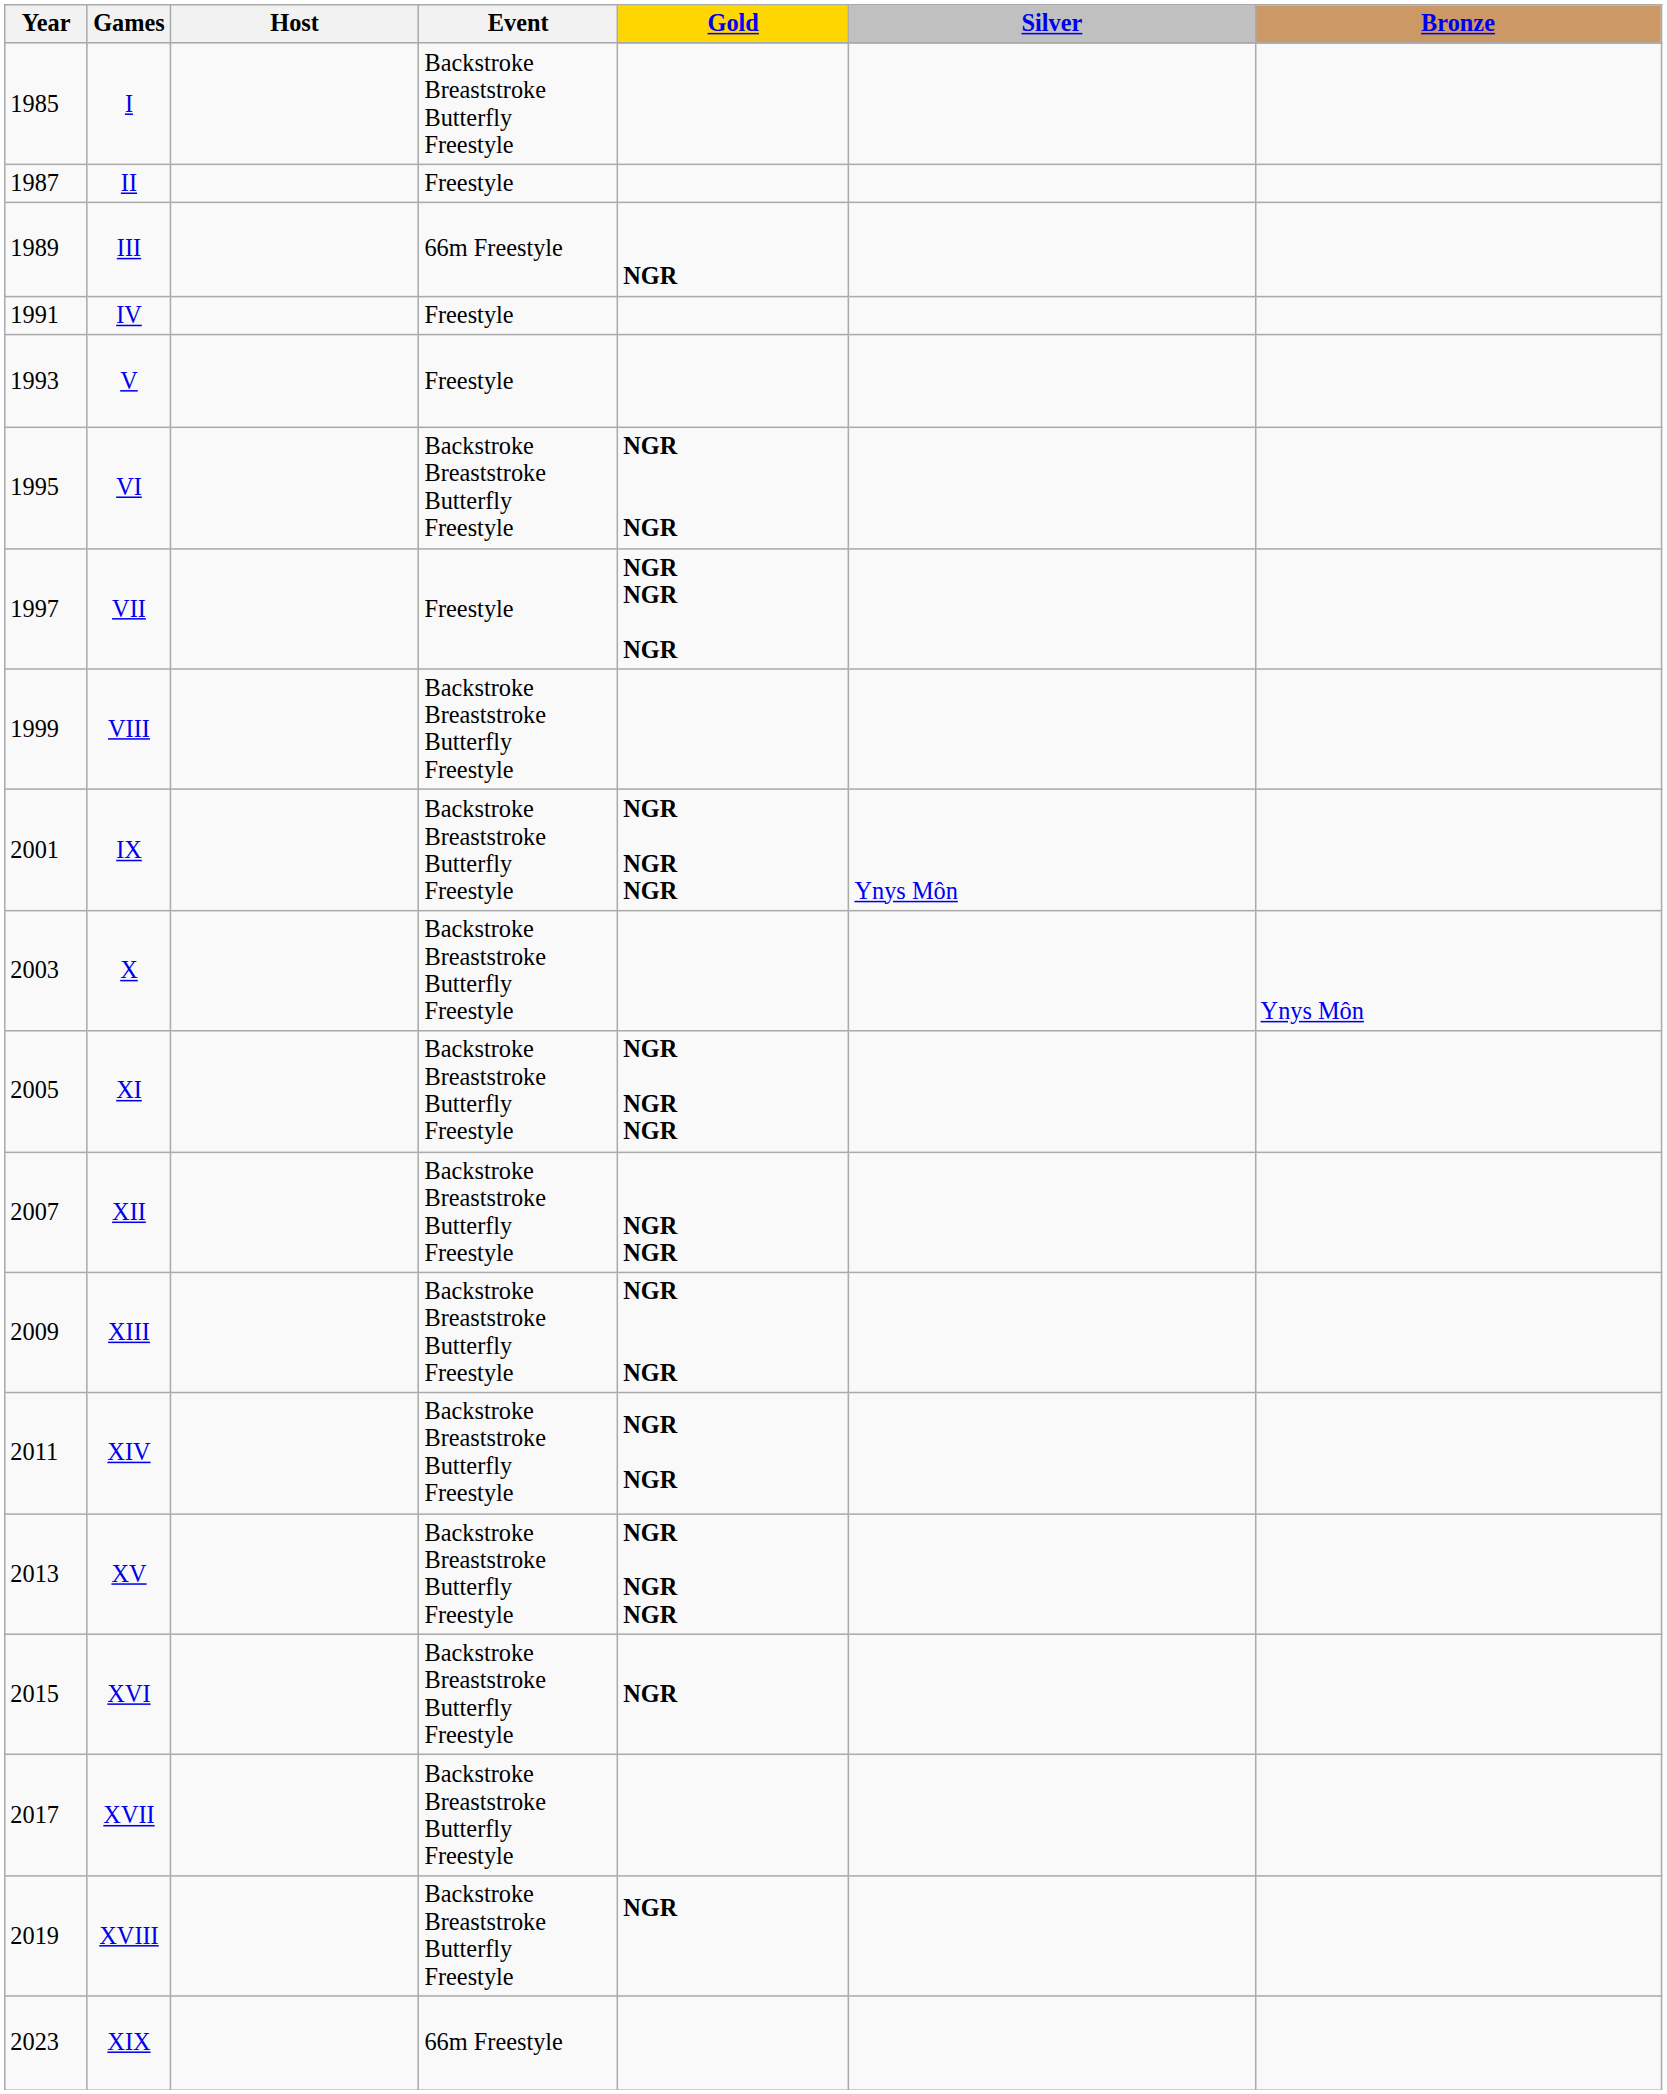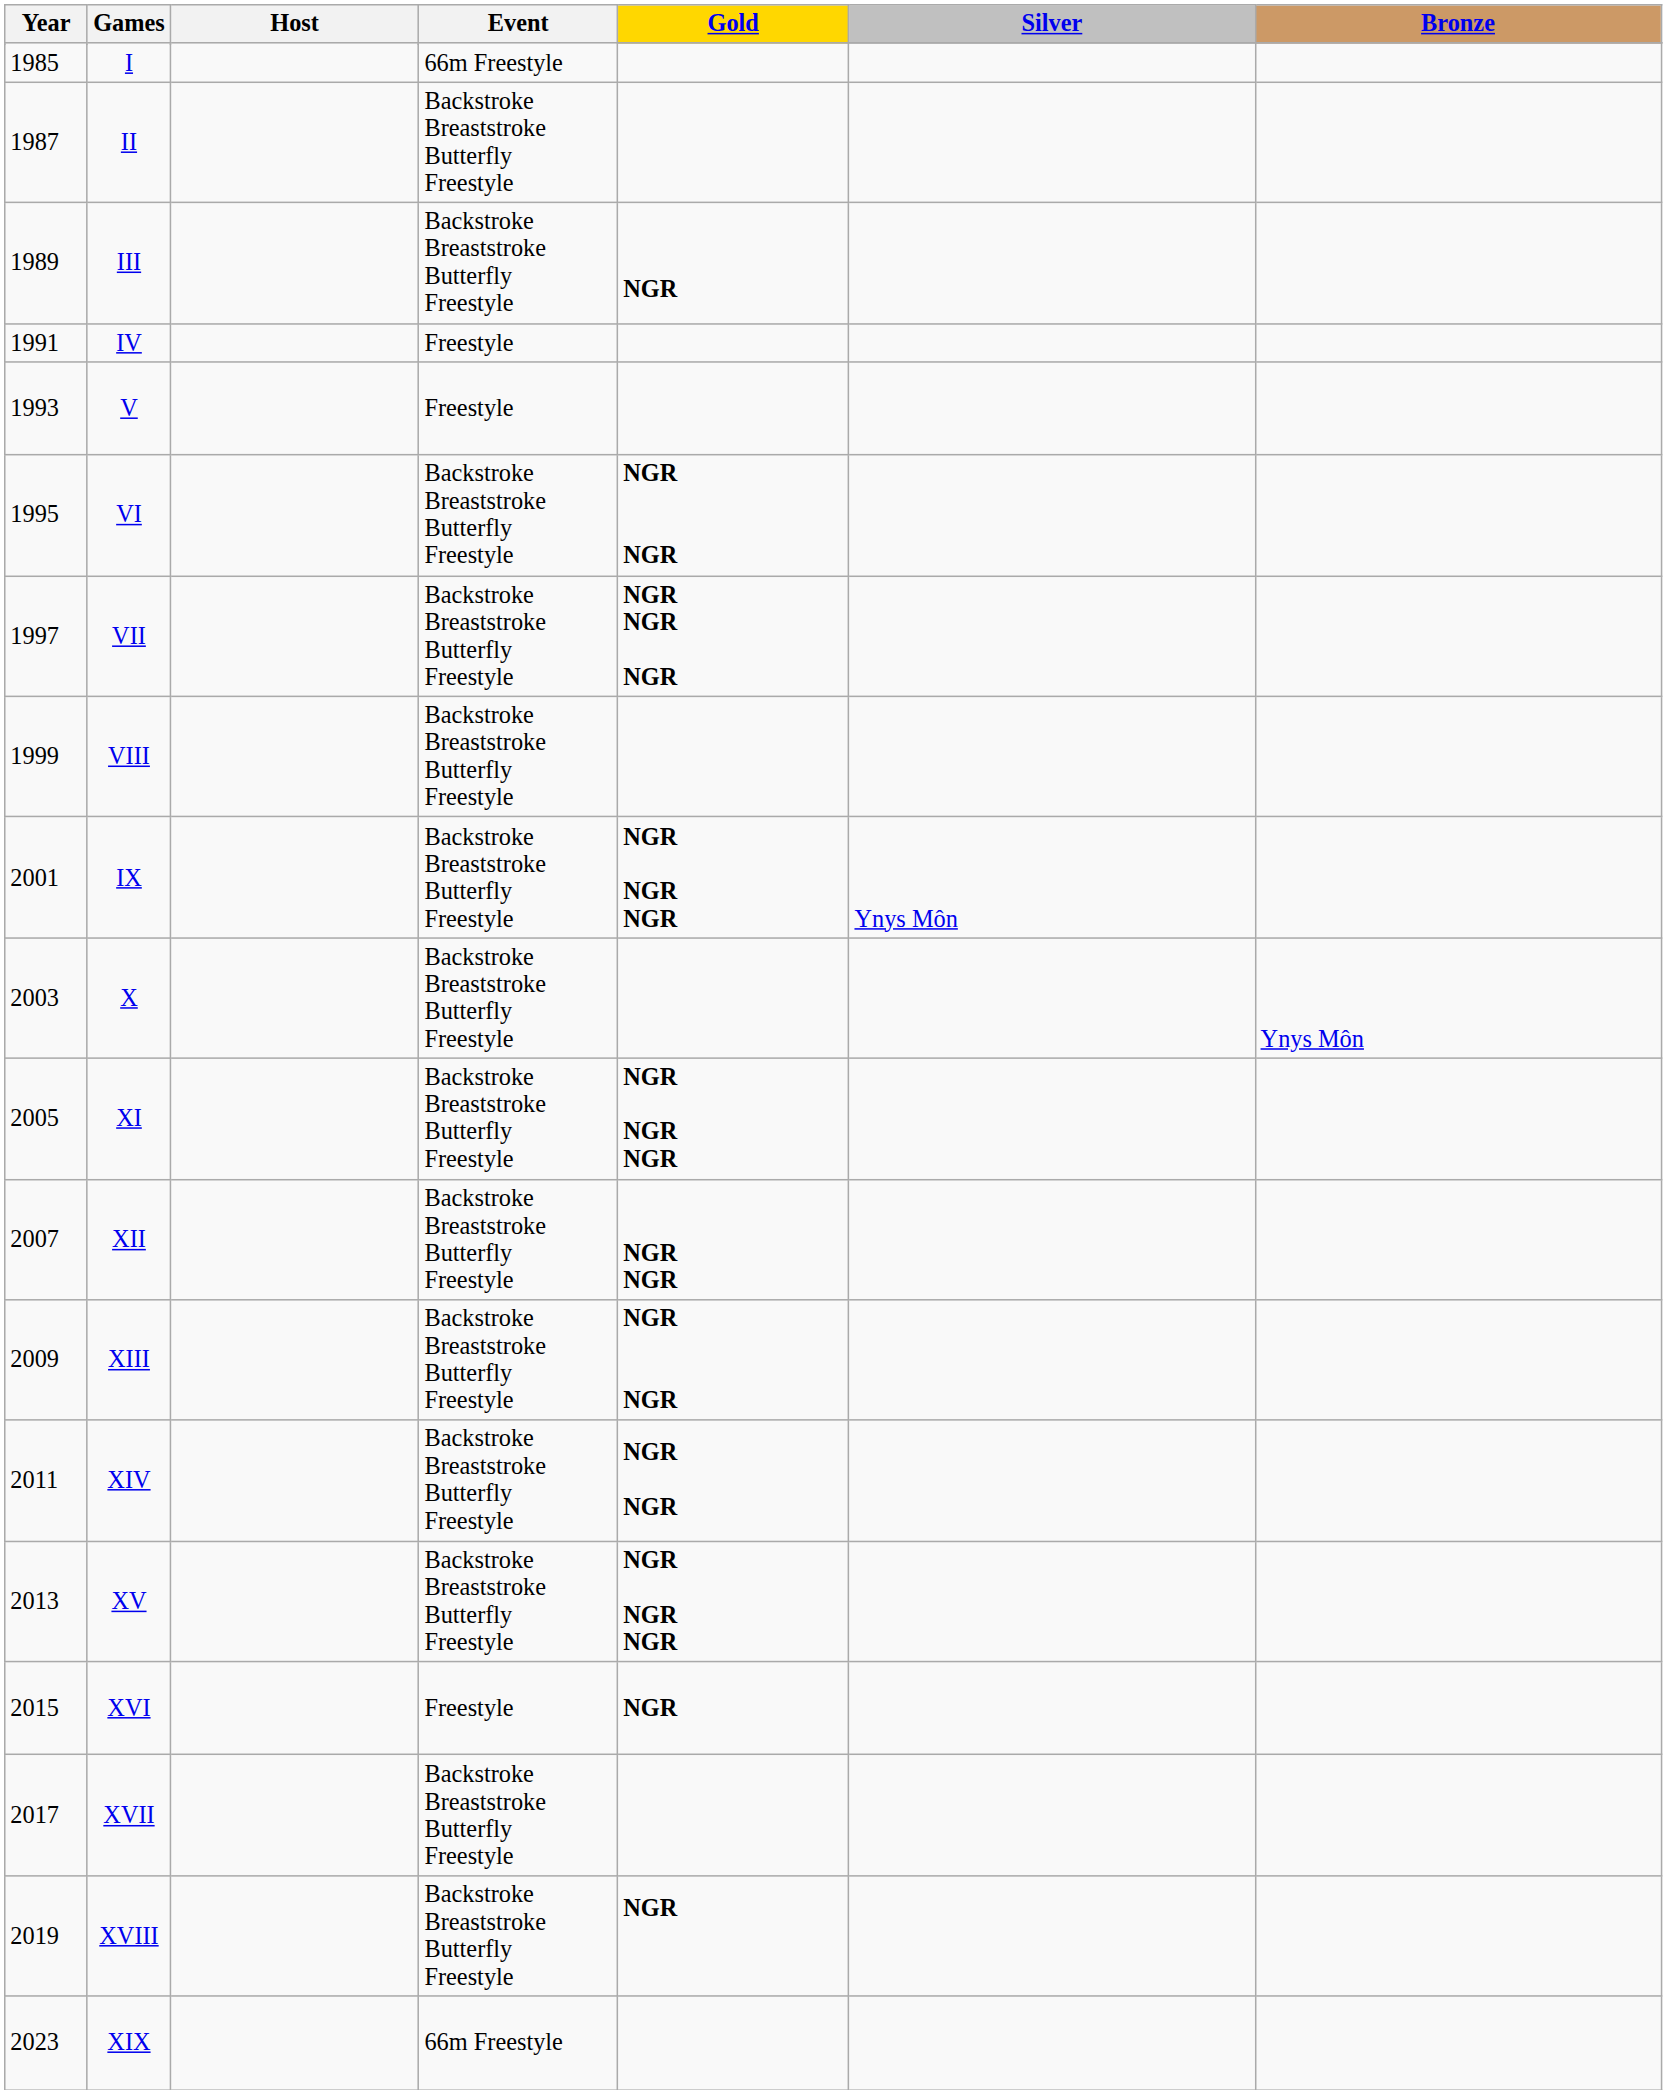 <table class="sortable wikitable collapsible collapsed">
 <tr>
 <th rowspan="2" style="width:5%;">Year</th>
 <th rowspan="2" style="width:5%;">Games</th>
 <th rowspan="2" style="width:15%;">Host</th>
 <th rowspan="2" style="width:12%;">Event</th>
 <th style="background-color: gold"><a href='#'>Gold</a></th>
 <th style="background-color: silver"><a href='#'>Silver</a></th>
 <th style="background-color: #CC9966"><a href='#'>Bronze</a></th>
 </tr>
 <tr>
 </tr>
 <tr>
 <td>1985</td>
 <td align=center><a href='#'>I</a></td>
 <td align="left"></td>
-<td>Backstroke <br> Breaststroke <br> Butterfly <br> Freestyle</td>
+<td>66m Freestyle</td>
 <td align="left"></td>
 <td align="left"></td>
 <td align="left"></td>
 </tr>
 <tr>
 <td>1987</td>
 <td align=center><a href='#'>II</a></td>
 <td align="left"></td>
-<td>Freestyle</td>
+<td>Backstroke <br> Breaststroke <br> Butterfly <br> Freestyle</td>
 <td align="left"></td>
 <td align="left"></td>
 <td align="left"></td>
 </tr>
 <tr>
 <td>1989</td>
 <td align=center><a href='#'>III</a></td>
 <td align="left"></td>
-<td>66m Freestyle</td>
+<td>Backstroke <br> Breaststroke <br> Butterfly <br> Freestyle</td>
 <td align="left"> <br>  <br>  <strong>NGR</strong> <br> </td>
 <td align="left"> <br>  <br>  <br> </td>
 <td align="left"> <br>  <br>  <br> </td>
 </tr>
 <tr>
 <td>1991</td>
 <td align=center><a href='#'>IV</a></td>
 <td align="left"></td>
 <td>Freestyle</td>
 <td align="left"></td>
 <td align="left"></td>
 <td align="left"></td>
 </tr>
 <tr>
 <td>1993</td>
 <td align=center><a href='#'>V</a></td>
 <td align="left"></td>
 <td>Freestyle</td>
 <td align="left"> <br>  <br>  <br> </td>
 <td align="left"> <br>  <br>  <br> </td>
 <td align="left"> <br>  <br>  <br> </td>
 </tr>
 <tr>
 <td>1995</td>
 <td align=center><a href='#'>VI</a></td>
 <td align="left"></td>
 <td>Backstroke <br> Breaststroke <br> Butterfly <br> Freestyle</td>
 <td align="left"> <strong>NGR</strong> <br>  <br>  <br>  <strong>NGR</strong></td>
 <td align="left"> <br>  <br>  <br> </td>
 <td align="left"> <br>  <br>  <br> </td>
 </tr>
 <tr>
 <td>1997</td>
 <td align=center><a href='#'>VII</a></td>
 <td align="left"></td>
-<td>Freestyle</td>
+<td>Backstroke <br> Breaststroke <br> Butterfly <br> Freestyle</td>
 <td align="left"> <strong>NGR</strong> <br>  <strong>NGR</strong> <br>  <br>  <strong>NGR</strong></td>
 <td align="left"> <br>  <br>  <br> </td>
 <td align="left"> <br>  <br>  <br> </td>
 </tr>
 <tr>
 <td>1999</td>
 <td align=center><a href='#'>VIII</a></td>
 <td align="left"></td>
 <td>Backstroke <br> Breaststroke <br> Butterfly <br> Freestyle</td>
 <td align="left"> <br>  <br>  <br> </td>
 <td align="left"> <br>  <br>  <br> </td>
 <td align="left"> <br>  <br>  <br> </td>
 </tr>
 <tr>
 <td>2001</td>
 <td align=center><a href='#'>IX</a></td>
 <td align="left"></td>
 <td>Backstroke <br> Breaststroke <br> Butterfly <br> Freestyle</td>
 <td align="left"> <strong>NGR</strong> <br>  <br>  <strong>NGR</strong> <br>  <strong>NGR</strong></td>
 <td align="left"> <br>  <br>  <br>  <a href='#'>Ynys Môn</a></td>
 <td align="left"> <br>  <br>  <br> </td>
 </tr>
 <tr>
 <td>2003</td>
 <td align=center><a href='#'>X</a></td>
 <td align="left"></td>
 <td>Backstroke <br> Breaststroke <br> Butterfly <br> Freestyle</td>
 <td align="left"> <br>  <br>  <br> </td>
 <td align="left"> <br>  <br>  <br> </td>
 <td align="left"> <br>  <br>  <br>  <a href='#'>Ynys Môn</a></td>
 </tr>
 <tr>
 <td>2005</td>
 <td align=center><a href='#'>XI</a></td>
 <td align="left"></td>
 <td>Backstroke <br> Breaststroke <br> Butterfly <br> Freestyle</td>
 <td align="left"> <strong>NGR</strong> <br>  <br>  <strong>NGR</strong> <br>  <strong>NGR</strong></td>
 <td align="left"> <br>  <br>  <br> </td>
 <td align="left"> <br>  <br>  <br> </td>
 </tr>
 <tr>
 <td>2007</td>
 <td align=center><a href='#'>XII</a></td>
 <td align="left"></td>
 <td>Backstroke <br> Breaststroke <br> Butterfly <br> Freestyle</td>
 <td align="left"> <br>  <br>  <strong>NGR</strong> <br>  <strong>NGR</strong></td>
 <td align="left"> <br>  <br>  <br> </td>
 <td align="left"> <br>  <br>  <br> </td>
 </tr>
 <tr>
 <td>2009</td>
 <td align=center><a href='#'>XIII</a></td>
 <td align="left"></td>
 <td>Backstroke <br> Breaststroke <br> Butterfly <br> Freestyle</td>
 <td align="left"> <strong>NGR</strong> <br>  <br>  <br>   <strong>NGR</strong></td>
 <td align="left"> <br>  <br>  <br> <br></td>
 <td align="left"> <br>  <br>  <br> </td>
 </tr>
 <tr>
 <td>2011</td>
 <td align=center><a href='#'>XIV</a></td>
 <td align="left"></td>
 <td>Backstroke <br> Breaststroke <br> Butterfly <br> Freestyle</td>
 <td align="left"> <strong>NGR</strong> <br>  <br>  <strong>NGR</strong> <br> </td>
 <td align="left"> <br>   <br>  <br> </td>
 <td align="left"> <br> <br>  <br> </td>
 </tr>
 <tr>
 <td>2013</td>
 <td align=center><a href='#'>XV</a></td>
 <td align="left"></td>
 <td>Backstroke <br> Breaststroke <br> Butterfly <br> Freestyle</td>
 <td align="left"> <strong>NGR</strong> <br>  <br>  <strong>NGR</strong> <br>  <strong>NGR</strong></td>
 <td align="left"> <br>  <br>  <br> </td>
 <td align="left"> <br>  <br>  <br> </td>
 </tr>
 <tr>
 <td>2015</td>
 <td align=center><a href='#'>XVI</a></td>
 <td align="left"></td>
-<td>Backstroke <br> Breaststroke <br> Butterfly <br> Freestyle</td>
+<td>Freestyle</td>
 <td align="left"> <br>  <strong>NGR</strong> <br>  <br></td>
 <td align="left"> <br>  <br>  <br> </td>
 <td align="left"> <br>  <br>  <br> </td>
 </tr>
 <tr>
 <td>2017</td>
 <td align=center><a href='#'>XVII</a></td>
 <td align="left"></td>
 <td>Backstroke <br> Breaststroke <br> Butterfly <br> Freestyle</td>
 <td align="left"> <br>  <br>  <br></td>
 <td align="left"> <br>  <br>  <br> </td>
 <td align="left"> <br>  <br>  <br> </td>
 </tr>
 <tr>
 <td>2019</td>
 <td align=center><a href='#'>XVIII</a></td>
 <td align="left"></td>
 <td>Backstroke <br> Breaststroke <br> Butterfly <br> Freestyle</td>
 <td align="left"> <strong>NGR</strong> <br>  <br>  <br> </td>
 <td align="left"> <br>  <br>  <br> </td>
 <td align="left"> <br>  <br>  <br> </td>
 </tr>
 <tr>
 <td>2023</td>
 <td align=center><a href='#'>XIX</a></td>
 <td align="left"></td>
 <td>66m Freestyle</td>
 <td align="left"> <br>  <br>  <br> </td>
 <td align="left"> <br>  <br>  <br> </td>
 <td align="left"> <br>  <br>  <br> </td>
 </tr>
 </table>
